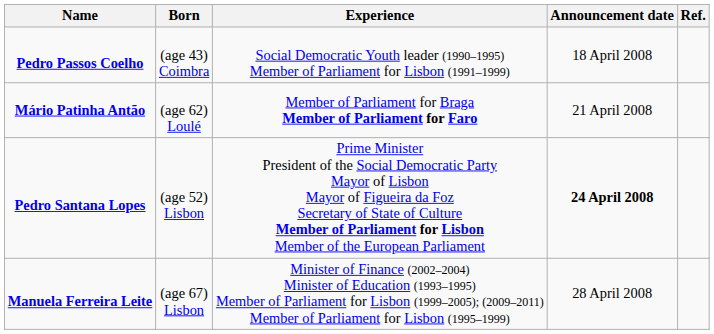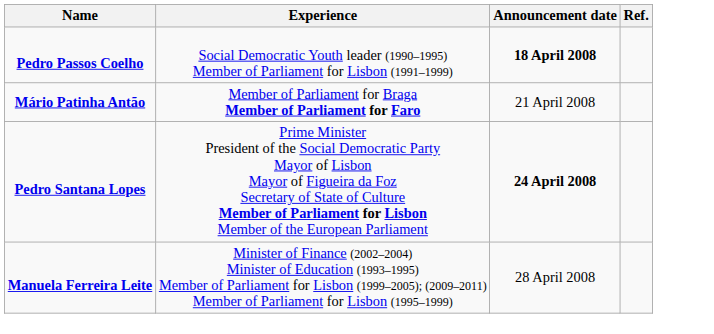 <table class="wikitable" style="text-align:center">
 <tr>
 <th>Name</th>
-<th>Born</th>
 <th>Experience</th>
 <th>Announcement date</th>
 <th class="unsortable">Ref.</th>
 </tr>
 <tr>
 <td><br><strong><a href='#'>Pedro Passos Coelho</a></strong></td>
-<td><br>(age 43)<br><a href='#'>Coimbra</a></td>
 <td><br><a href='#'>Social Democratic Youth</a> leader <small>(1990–1995)</small><br><a href='#'>Member of Parliament</a> for <a href='#'>Lisbon</a> <small>(1991–1999)</small></td>
-<td>18 April 2008</td>
+<td><strong>18 April 2008</strong></td>
 <td></td>
 </tr>
 <tr>
 <td><strong><a href='#'>Mário Patinha Antão</a></strong></td>
-<td><br>(age 62)<br><a href='#'>Loulé</a></td>
 <td><a href='#'>Member of Parliament</a> for <a href='#'>Braga</a>  <br><strong><a href='#'>Member of Parliament</a> for <a href='#'>Faro</a>  </strong></td>
 <td>21 April 2008</td>
 <td></td>
 </tr>
 <tr>
 <td><br><strong><a href='#'>Pedro Santana Lopes</a></strong></td>
-<td><br>(age 52)<br><a href='#'>Lisbon</a></td>
 <td><a href='#'>Prime Minister</a> <br>President of the <a href='#'>Social Democratic Party</a> <br><a href='#'>Mayor</a> of <a href='#'>Lisbon</a> <br><a href='#'>Mayor</a> of <a href='#'>Figueira da Foz</a> <br> <a href='#'>Secretary of State of Culture</a> <br><strong><a href='#'>Member of Parliament</a> for <a href='#'>Lisbon</a>  </strong><br><a href='#'>Member of the European Parliament</a> </td>
 <td><strong>24 April 2008</strong></td>
 <td></td>
 </tr>
 <tr>
 <td><br><strong><a href='#'>Manuela Ferreira Leite</a></strong></td>
-<td><br>(age 67)<br><a href='#'>Lisbon</a></td>
 <td><a href='#'>Minister of Finance</a> <small>(2002–2004)</small><br><a href='#'>Minister of Education</a> <small>(1993–1995)</small><br><a href='#'>Member of Parliament</a> for <a href='#'>Lisbon</a> <small>(1999–2005); (2009–2011)</small><br><a href='#'>Member of Parliament</a> for <a href='#'>Lisbon</a> <small>(1995–1999)</small></td>
 <td>28 April 2008</td>
 <td></td>
 </tr>
 </table>
